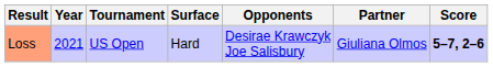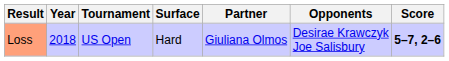 <table class="sortable wikitable">
 <tr>
 <th>Result</th>
 <th>Year</th>
 <th>Tournament</th>
 <th>Surface</th>
+<th>Partner</th>
 <th>Opponents</th>
-<th>Partner</th>
 <th class=unsortable>Score</th>
 </tr>
 <tr style=background:#ccccff>
 <td bgcolor=#ffa07a>Loss</td>
-<td><a href='#'>2021</a></td>
+<td><a href='#'>2018</a></td>
 <td><a href='#'>US Open</a></td>
 <td>Hard</td>
+<td> <a href='#'>Giuliana Olmos</a></td>
 <td> <a href='#'>Desirae Krawczyk</a><br> <a href='#'>Joe Salisbury</a></td>
-<td> <a href='#'>Giuliana Olmos</a></td>
 <td><strong>5–7, 2–6</strong></td>
 </tr>
 </table>
